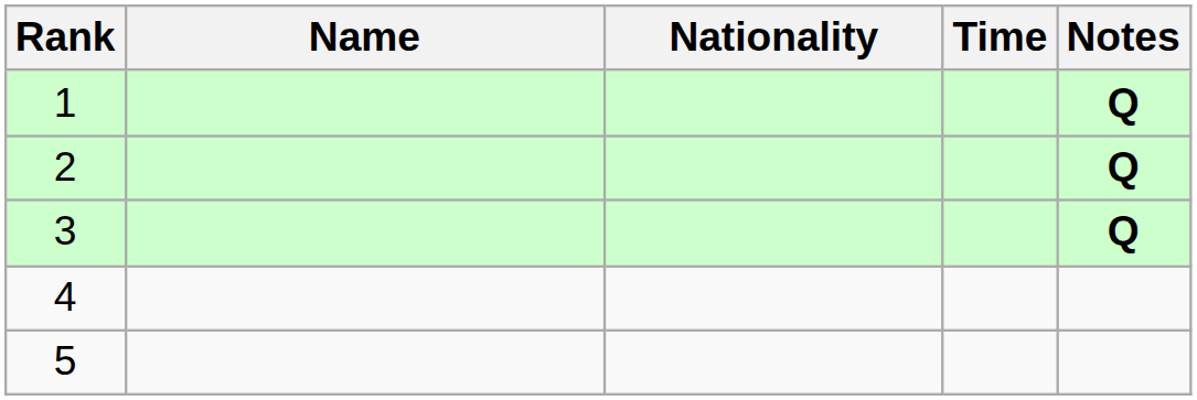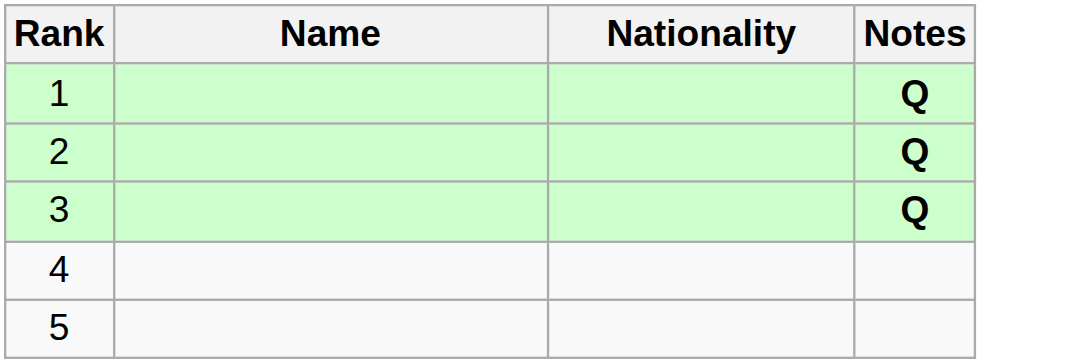 <table class="wikitable sortable" style="text-align:center">
 <tr>
 <th>Rank</th>
 <th style="width:180px">Name</th>
 <th style="width:125px">Nationality</th>
-<th>Time</th>
 <th>Notes</th>
 </tr>
 <tr style="background:#cfc;">
 <td>1</td>
 <td style="text-align:left;"></td>
 <td style="text-align:left;"></td>
-<td></td>
 <td><strong>Q</strong></td>
 </tr>
 <tr style="background:#cfc;">
 <td>2</td>
 <td style="text-align:left;"></td>
 <td style="text-align:left;"></td>
-<td></td>
 <td><strong>Q</strong></td>
 </tr>
 <tr style="background:#cfc;">
 <td>3</td>
 <td style="text-align:left;"></td>
 <td style="text-align:left;"></td>
-<td></td>
 <td><strong>Q</strong></td>
 </tr>
 <tr>
 <td>4</td>
 <td style="text-align:left;"></td>
 <td style="text-align:left;"></td>
 <td></td>
-<td></td>
 </tr>
 <tr>
 <td>5</td>
 <td style="text-align:left;"></td>
 <td style="text-align:left;"></td>
 <td></td>
-<td></td>
 </tr>
 </table>
